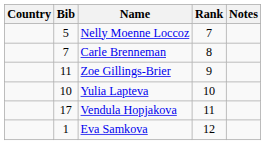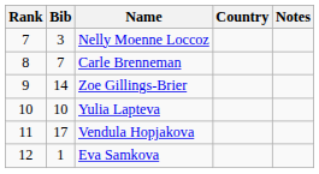 <table class="wikitable" style="text-align:center;">
 <tr>
-<th>Country</th>
+<th>Rank</th>
 <th>Bib</th>
 <th>Name</th>
-<th>Rank</th>
+<th>Country</th>
 <th>Notes</th>
 </tr>
 <tr>
+<td>7</td>
+<td>3</td>
+<td align=left><a href='#'>Nelly Moenne Loccoz</a></td>
 <td align=left></td>
-<td>5</td>
-<td align=left><a href='#'>Nelly Moenne Loccoz</a></td>
-<td>7</td>
 <td></td>
 </tr>
 <tr>
-<td align=left></td>
+<td>8</td>
 <td>7</td>
 <td align=left><a href='#'>Carle Brenneman</a></td>
-<td>8</td>
+<td align=left></td>
 <td></td>
 </tr>
 <tr>
+<td>9</td>
+<td>14</td>
+<td align=left><a href='#'>Zoe Gillings-Brier</a></td>
 <td align=left></td>
-<td>11</td>
-<td align=left><a href='#'>Zoe Gillings-Brier</a></td>
-<td>9</td>
 <td></td>
 </tr>
 <tr>
-<td align=left></td>
+<td>10</td>
 <td>10</td>
 <td align=left><a href='#'>Yulia Lapteva</a></td>
-<td>10</td>
+<td align=left></td>
 <td></td>
 </tr>
 <tr>
-<td align=left></td>
+<td>11</td>
 <td>17</td>
 <td align=left><a href='#'>Vendula Hopjakova</a></td>
-<td>11</td>
+<td align=left></td>
 <td></td>
 </tr>
 <tr>
-<td align=left></td>
+<td>12</td>
 <td>1</td>
 <td align=left><a href='#'>Eva Samkova</a></td>
-<td>12</td>
+<td align=left></td>
 <td></td>
 </tr>
 </table>
